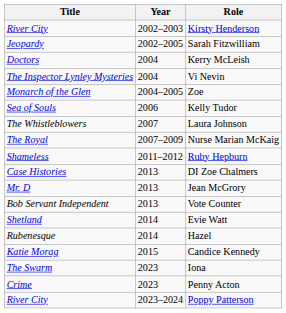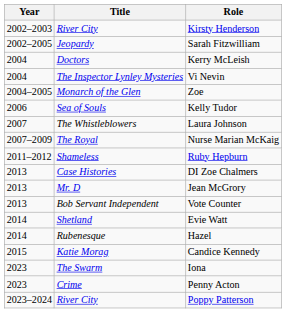 <table class="wikitable sortable">
 <tr>
+<th>Year</th>
 <th>Title</th>
-<th>Year</th>
 <th>Role</th>
 </tr>
 <tr>
+<td>2002–2003</td>
 <td><em><a href='#'>River City</a></em></td>
-<td>2002–2003</td>
 <td><a href='#'>Kirsty Henderson</a></td>
 </tr>
 <tr>
+<td>2002–2005</td>
 <td><em><a href='#'>Jeopardy</a></em></td>
-<td>2002–2005</td>
 <td>Sarah Fitzwilliam</td>
 </tr>
 <tr>
+<td>2004</td>
 <td><em><a href='#'>Doctors</a></em></td>
-<td>2004</td>
 <td>Kerry McLeish</td>
 </tr>
 <tr>
+<td>2004</td>
 <td><em><a href='#'>The Inspector Lynley Mysteries</a></em></td>
-<td>2004</td>
 <td>Vi Nevin</td>
 </tr>
 <tr>
+<td>2004–2005</td>
 <td><em><a href='#'>Monarch of the Glen</a></em></td>
-<td>2004–2005</td>
 <td>Zoe</td>
 </tr>
 <tr>
+<td>2006</td>
 <td><em><a href='#'>Sea of Souls</a></em></td>
-<td>2006</td>
 <td>Kelly Tudor</td>
 </tr>
 <tr>
+<td>2007</td>
 <td><em>The Whistleblowers</em></td>
-<td>2007</td>
 <td>Laura Johnson</td>
 </tr>
 <tr>
+<td>2007–2009</td>
 <td><em><a href='#'>The Royal</a></em></td>
-<td>2007–2009</td>
 <td>Nurse Marian McKaig</td>
 </tr>
 <tr>
+<td>2011–2012</td>
 <td><em><a href='#'>Shameless</a></em></td>
-<td>2011–2012</td>
 <td><a href='#'>Ruby Hepburn</a></td>
 </tr>
 <tr>
+<td>2013</td>
 <td><em><a href='#'>Case Histories</a></em></td>
-<td>2013</td>
 <td>DI Zoe Chalmers</td>
 </tr>
 <tr>
+<td>2013</td>
 <td><em><a href='#'>Mr. D</a></em></td>
-<td>2013</td>
 <td>Jean McGrory</td>
 </tr>
 <tr>
+<td>2013</td>
 <td><em>Bob Servant Independent</em></td>
-<td>2013</td>
 <td>Vote Counter</td>
 </tr>
 <tr>
+<td>2014</td>
 <td><em><a href='#'>Shetland</a></em></td>
-<td>2014</td>
 <td>Evie Watt</td>
 </tr>
 <tr>
+<td>2014</td>
 <td><em>Rubenesque</em></td>
-<td>2014</td>
 <td>Hazel</td>
 </tr>
 <tr>
+<td>2015</td>
 <td><em><a href='#'>Katie Morag</a></em></td>
-<td>2015</td>
 <td>Candice Kennedy</td>
 </tr>
 <tr>
+<td>2023</td>
 <td><em><a href='#'>The Swarm</a></em></td>
-<td>2023</td>
 <td>Iona</td>
 </tr>
 <tr>
+<td>2023</td>
 <td><em><a href='#'>Crime</a></em></td>
-<td>2023</td>
 <td>Penny Acton</td>
 </tr>
 <tr>
+<td>2023–2024</td>
 <td><em><a href='#'>River City</a></em></td>
-<td>2023–2024</td>
 <td><a href='#'>Poppy Patterson</a></td>
 </tr>
 </table>
